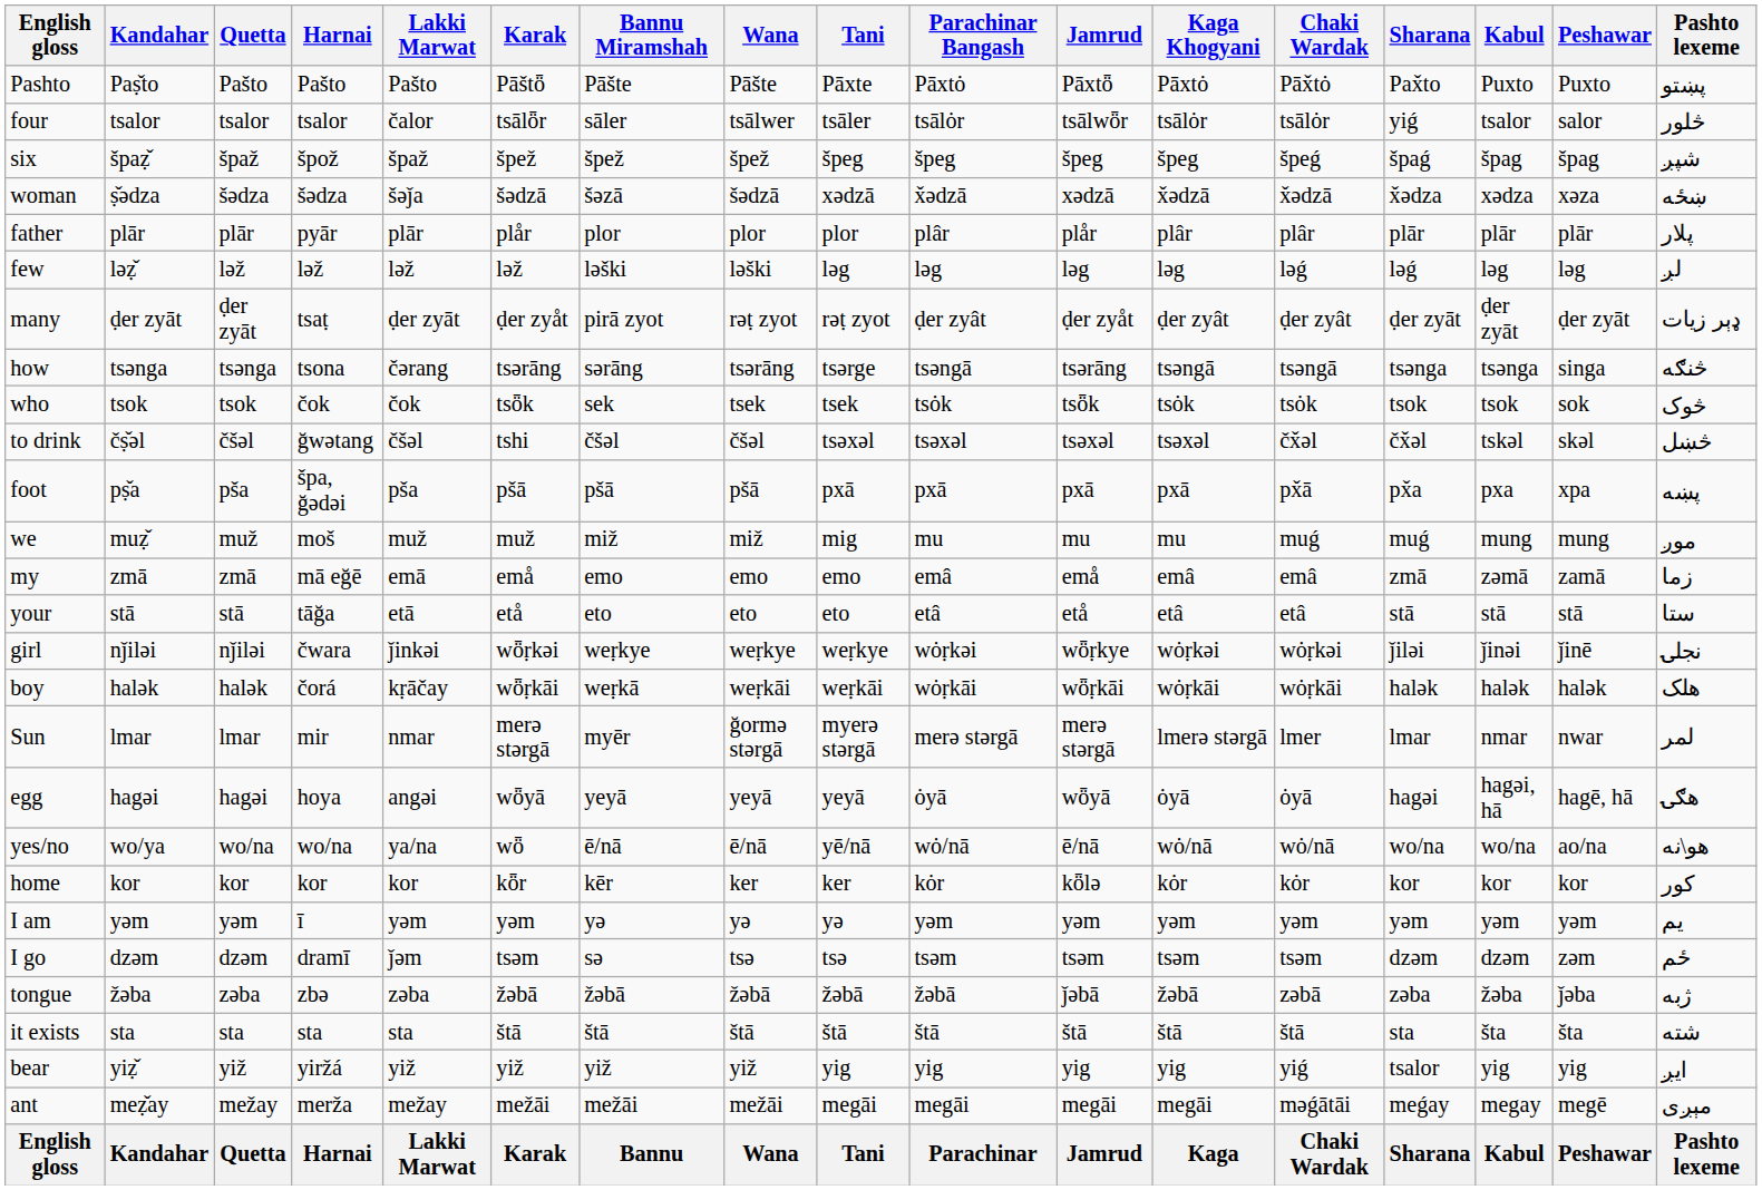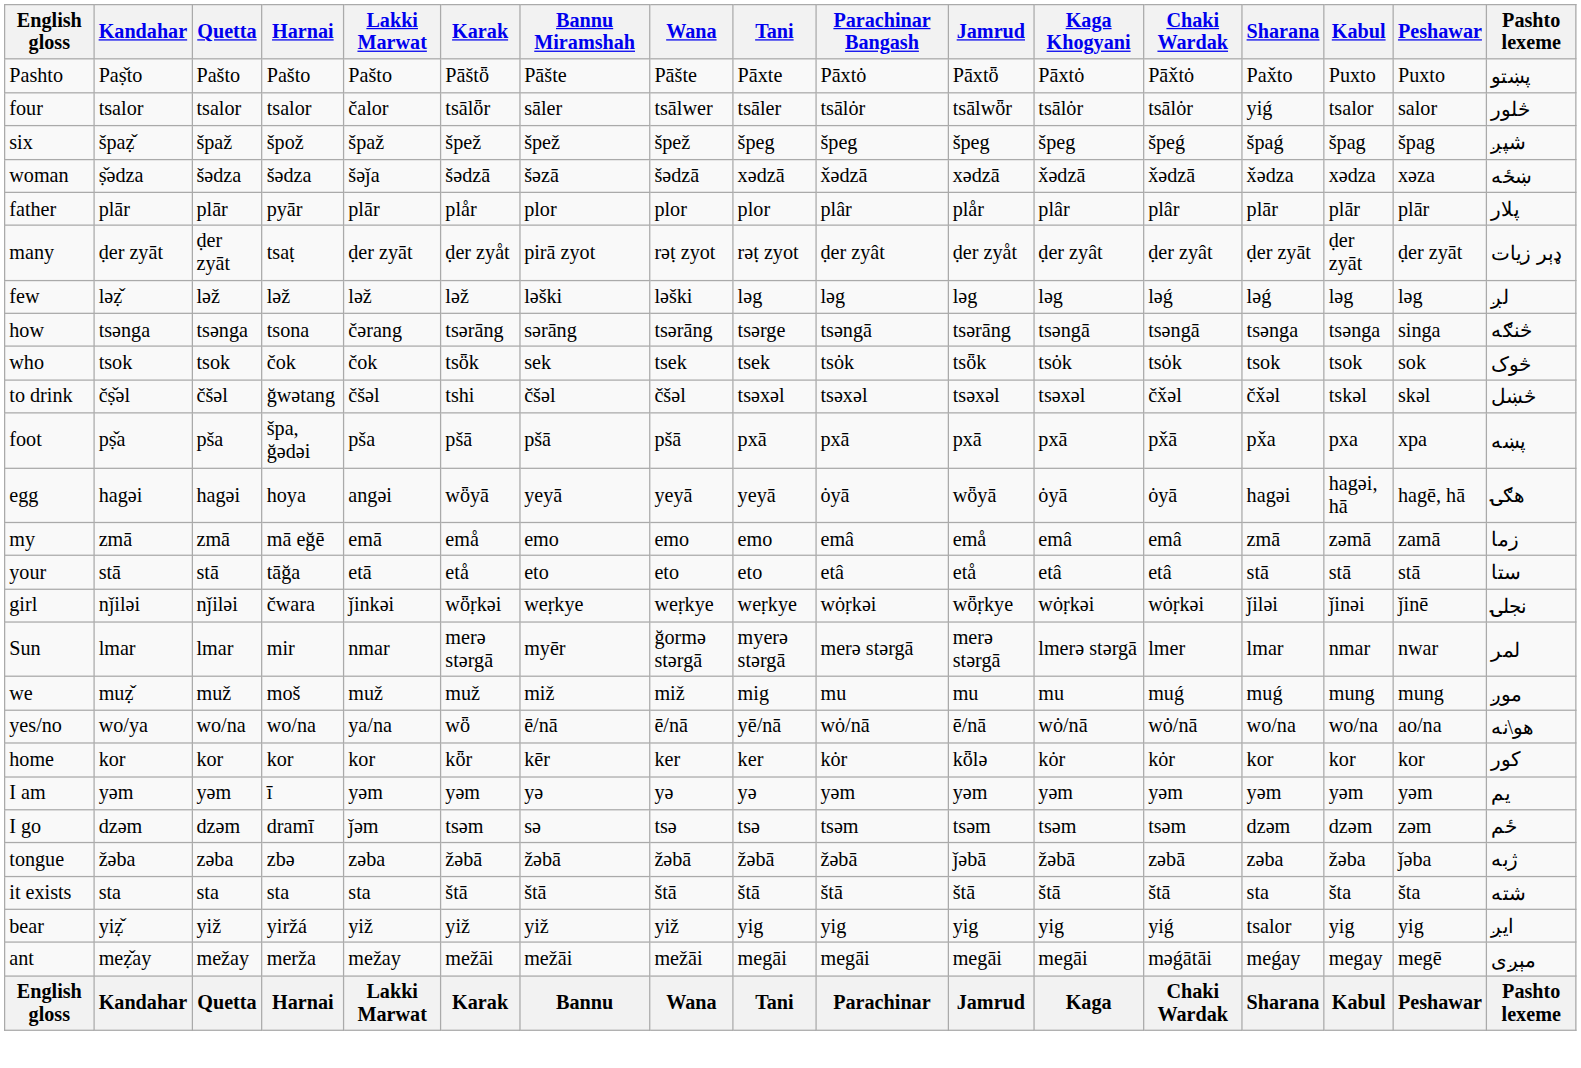 <table class="wikitable">
 <tr>
 <th>English gloss</th>
 <th><a href='#'>Kandahar</a></th>
 <th><a href='#'>Quetta</a></th>
 <th><a href='#'>Harnai</a></th>
 <th><a href='#'>Lakki Marwat</a></th>
 <th><a href='#'>Karak</a></th>
 <th><a href='#'>Bannu</a> <a href='#'>Miramshah</a></th>
 <th><a href='#'>Wana</a></th>
 <th><a href='#'>Tani</a></th>
 <th><a href='#'>Parachinar</a> <a href='#'>Bangash</a></th>
 <th><a href='#'>Jamrud</a></th>
 <th><a href='#'>Kaga</a> <a href='#'>Khogyani</a></th>
 <th><a href='#'>Chaki Wardak</a></th>
 <th><a href='#'>Sharana</a></th>
 <th><a href='#'>Kabul</a></th>
 <th><a href='#'>Peshawar</a></th>
 <th>Pashto lexeme</th>
 </tr>
 <tr>
 <td>Pashto</td>
 <td>Paṣ̌to</td>
 <td>Pašto</td>
 <td>Pašto</td>
 <td>Pašto</td>
 <td>Pāštȫ</td>
 <td>Pāšte</td>
 <td>Pāšte</td>
 <td>Pāxte</td>
 <td>Pāxtȯ</td>
 <td>Pāxtȫ</td>
 <td>Pāxtȯ</td>
 <td>Pāx̌tȯ</td>
 <td>Pax̌to</td>
 <td>Puxto</td>
 <td>Puxto</td>
 <td><span>پښتو</span></td>
 </tr>
 <tr>
 <td>four</td>
 <td>tsalor</td>
 <td>tsalor</td>
 <td>tsalor</td>
 <td>čalor</td>
 <td>tsālȫr</td>
 <td>sāler</td>
 <td>tsālwer</td>
 <td>tsāler</td>
 <td>tsālȯr</td>
 <td>tsālwȫr</td>
 <td>tsālȯr</td>
 <td>tsālȯr</td>
 <td>yiǵ</td>
 <td>tsalor</td>
 <td>salor</td>
 <td><span>څلور</span></td>
 </tr>
 <tr>
 <td>six</td>
 <td>špaẓ̌</td>
 <td>špaž</td>
 <td>špož</td>
 <td>špaž</td>
 <td>špež</td>
 <td>špež</td>
 <td>špež</td>
 <td>špeg</td>
 <td>špeg</td>
 <td>špeg</td>
 <td>špeg</td>
 <td>špeǵ</td>
 <td>špaǵ</td>
 <td>špag</td>
 <td>špag</td>
 <td><span>شپږ</span></td>
 </tr>
 <tr>
 <td>woman</td>
 <td>ṣ̌ədza</td>
 <td>šədza</td>
 <td>šədza</td>
 <td>šəǰa</td>
 <td>šədzā</td>
 <td>šəzā</td>
 <td>šədzā</td>
 <td>xədzā</td>
 <td>x̌ədzā</td>
 <td>xədzā</td>
 <td>x̌ədzā</td>
 <td>x̌ədzā</td>
 <td>x̌ədza</td>
 <td>xədza</td>
 <td>xəza</td>
 <td><span>ښځه</span></td>
 </tr>
 <tr>
 <td>father</td>
 <td>plār</td>
 <td>plār</td>
 <td>pyār</td>
 <td>plār</td>
 <td>plår</td>
 <td>plor</td>
 <td>plor</td>
 <td>plor</td>
 <td>plâr</td>
 <td>plår</td>
 <td>plâr</td>
 <td>plâr</td>
 <td>plār</td>
 <td>plār</td>
 <td>plār</td>
 <td><span>پلار</span></td>
 </tr>
 <tr>
+<td>many</td>
+<td>ḍer zyāt</td>
+<td>ḍer zyāt</td>
+<td>tsaṭ</td>
+<td>ḍer zyāt</td>
+<td>ḍer zyåt</td>
+<td>pirā zyot</td>
+<td>rəṭ zyot</td>
+<td>rəṭ zyot</td>
+<td>ḍer zyât</td>
+<td>ḍer zyåt</td>
+<td>ḍer zyât</td>
+<td>ḍer zyât</td>
+<td>ḍer zyāt</td>
+<td>ḍer zyāt</td>
+<td>ḍer zyāt</td>
+<td><span>ډېر زيات</span></td>
+</tr>
+<tr>
 <td>few</td>
 <td>ləẓ̌</td>
 <td>ləž</td>
 <td>ləž</td>
 <td>ləž</td>
 <td>ləž</td>
 <td>ləški</td>
 <td>ləški</td>
 <td>ləg</td>
 <td>ləg</td>
 <td>ləg</td>
 <td>ləg</td>
 <td>ləǵ</td>
 <td>ləǵ</td>
 <td>ləg</td>
 <td>ləg</td>
 <td><span>لږ</span></td>
-</tr>
-<tr>
-<td>many</td>
-<td>ḍer zyāt</td>
-<td>ḍer zyāt</td>
-<td>tsaṭ</td>
-<td>ḍer zyāt</td>
-<td>ḍer zyåt</td>
-<td>pirā zyot</td>
-<td>rəṭ zyot</td>
-<td>rəṭ zyot</td>
-<td>ḍer zyât</td>
-<td>ḍer zyåt</td>
-<td>ḍer zyât</td>
-<td>ḍer zyât</td>
-<td>ḍer zyāt</td>
-<td>ḍer zyāt</td>
-<td>ḍer zyāt</td>
-<td><span>ډېر زيات</span></td>
 </tr>
 <tr>
 <td>how</td>
 <td>tsənga</td>
 <td>tsənga</td>
 <td>tsona</td>
 <td>čərang</td>
 <td>tsərāng</td>
 <td>sərāng</td>
 <td>tsərāng</td>
 <td>tsərge</td>
 <td>tsəngā</td>
 <td>tsərāng</td>
 <td>tsəngā</td>
 <td>tsəngā</td>
 <td>tsənga</td>
 <td>tsənga</td>
 <td>singa</td>
 <td><span>څنګه</span></td>
 </tr>
 <tr>
 <td>who</td>
 <td>tsok</td>
 <td>tsok</td>
 <td>čok</td>
 <td>čok</td>
 <td>tsȫk</td>
 <td>sek</td>
 <td>tsek</td>
 <td>tsek</td>
 <td>tsȯk</td>
 <td>tsȫk</td>
 <td>tsȯk</td>
 <td>tsȯk</td>
 <td>tsok</td>
 <td>tsok</td>
 <td>sok</td>
 <td><span>څوک</span></td>
 </tr>
 <tr>
 <td>to drink</td>
 <td>čṣ̌əl</td>
 <td>čšəl</td>
 <td>ğwətang</td>
 <td>čšəl</td>
 <td>tshi</td>
 <td>čšəl</td>
 <td>čšəl</td>
 <td>tsəxəl</td>
 <td>tsəxəl</td>
 <td>tsəxəl</td>
 <td>tsəxəl</td>
 <td>čx̌əl</td>
 <td>čx̌əl</td>
 <td>tskəl</td>
 <td>skəl</td>
 <td><span>څښل</span></td>
 </tr>
 <tr>
 <td>foot</td>
 <td>pṣ̌a</td>
 <td>pša</td>
 <td>špa, ğədəi</td>
 <td>pša</td>
 <td>pšā</td>
 <td>pšā</td>
 <td>pšā</td>
 <td>pxā</td>
 <td>pxā</td>
 <td>pxā</td>
 <td>pxā</td>
 <td>px̌ā</td>
 <td>px̌a</td>
 <td>pxa</td>
 <td>xpa</td>
 <td><span>پښه</span></td>
 </tr>
 <tr>
-<td>we</td>
-<td>muẓ̌</td>
-<td>muž</td>
-<td>moš</td>
-<td>muž</td>
-<td>muž</td>
-<td>miž</td>
-<td>miž</td>
-<td>mig</td>
-<td>mu</td>
-<td>mu</td>
-<td>mu</td>
-<td>muǵ</td>
-<td>muǵ</td>
-<td>mung</td>
-<td>mung</td>
-<td><span>موږ</span></td>
+<td>egg</td>
+<td>hagəi</td>
+<td>hagəi</td>
+<td>hoya</td>
+<td>angəi</td>
+<td>wȫyā</td>
+<td>yeyā</td>
+<td>yeyā</td>
+<td>yeyā</td>
+<td>ȯyā</td>
+<td>wȫyā</td>
+<td>ȯyā</td>
+<td>ȯyā</td>
+<td>hagəi</td>
+<td>hagəi, hā</td>
+<td>hagē, hā</td>
+<td><span>هګۍ</span></td>
 </tr>
 <tr>
 <td>my</td>
 <td>zmā</td>
 <td>zmā</td>
 <td>mā eğē</td>
 <td>emā</td>
 <td>emå</td>
 <td>emo</td>
 <td>emo</td>
 <td>emo</td>
 <td>emâ</td>
 <td>emå</td>
 <td>emâ</td>
 <td>emâ</td>
 <td>zmā</td>
 <td>zəmā</td>
 <td>zamā</td>
 <td><span>زما</span></td>
 </tr>
 <tr>
 <td>your</td>
 <td>stā</td>
 <td>stā</td>
 <td>tāğa</td>
 <td>etā</td>
 <td>etå</td>
 <td>eto</td>
 <td>eto</td>
 <td>eto</td>
 <td>etâ</td>
 <td>etå</td>
 <td>etâ</td>
 <td>etâ</td>
 <td>stā</td>
 <td>stā</td>
 <td>stā</td>
 <td><span>ستا</span></td>
 </tr>
 <tr>
 <td>girl</td>
 <td>nǰiləi</td>
 <td>nǰiləi</td>
 <td>čwara</td>
 <td>ǰinkəi</td>
 <td>wȫṛkəi</td>
 <td>weṛkye</td>
 <td>weṛkye</td>
 <td>weṛkye</td>
 <td>wȯṛkəi</td>
 <td>wȫṛkye</td>
 <td>wȯṛkəi</td>
 <td>wȯṛkəi</td>
 <td>ǰiləi</td>
 <td>ǰinəi</td>
 <td>ǰinē</td>
 <td><span>نجلۍ</span></td>
 </tr>
 <tr>
-<td>boy</td>
-<td>halək</td>
-<td>halək</td>
-<td>čorá</td>
-<td>kṛāčay</td>
-<td>wȫṛkāi</td>
-<td>weṛkā</td>
-<td>weṛkāi</td>
-<td>weṛkāi</td>
-<td>wȯṛkāi</td>
-<td>wȫṛkāi</td>
-<td>wȯṛkāi</td>
-<td>wȯṛkāi</td>
-<td>halək</td>
-<td>halək</td>
-<td>halək</td>
-<td><span>هلک</span></td>
-</tr>
-<tr>
 <td>Sun</td>
 <td>lmar</td>
 <td>lmar</td>
 <td>mir</td>
 <td>nmar</td>
 <td>merə stərgā</td>
 <td>myēr</td>
 <td>ğormə stərgā</td>
 <td>myerə stərgā</td>
 <td>merə stərgā</td>
 <td>merə stərgā</td>
 <td>lmerə stərgā</td>
 <td>lmer</td>
 <td>lmar</td>
 <td>nmar</td>
 <td>nwar</td>
 <td><span>لمر</span></td>
 </tr>
 <tr>
-<td>egg</td>
-<td>hagəi</td>
-<td>hagəi</td>
-<td>hoya</td>
-<td>angəi</td>
-<td>wȫyā</td>
-<td>yeyā</td>
-<td>yeyā</td>
-<td>yeyā</td>
-<td>ȯyā</td>
-<td>wȫyā</td>
-<td>ȯyā</td>
-<td>ȯyā</td>
-<td>hagəi</td>
-<td>hagəi, hā</td>
-<td>hagē, hā</td>
-<td><span>هګۍ</span></td>
+<td>we</td>
+<td>muẓ̌</td>
+<td>muž</td>
+<td>moš</td>
+<td>muž</td>
+<td>muž</td>
+<td>miž</td>
+<td>miž</td>
+<td>mig</td>
+<td>mu</td>
+<td>mu</td>
+<td>mu</td>
+<td>muǵ</td>
+<td>muǵ</td>
+<td>mung</td>
+<td>mung</td>
+<td><span>موږ</span></td>
 </tr>
 <tr>
 <td>yes/no</td>
 <td>wo/ya</td>
 <td>wo/na</td>
 <td>wo/na</td>
 <td>ya/na</td>
 <td>wȫ</td>
 <td>ē/nā</td>
 <td>ē/nā</td>
 <td>yē/nā</td>
 <td>wȯ/nā</td>
 <td>ē/nā</td>
 <td>wȯ/nā</td>
 <td>wȯ/nā</td>
 <td>wo/na</td>
 <td>wo/na</td>
 <td>ao/na</td>
 <td><span>هو\نه</span></td>
 </tr>
 <tr>
 <td>home</td>
 <td>kor</td>
 <td>kor</td>
 <td>kor</td>
 <td>kor</td>
 <td>kȫr</td>
 <td>kēr</td>
 <td>ker</td>
 <td>ker</td>
 <td>kȯr</td>
 <td>kȫlə</td>
 <td>kȯr</td>
 <td>kȯr</td>
 <td>kor</td>
 <td>kor</td>
 <td>kor</td>
 <td><span>کور</span></td>
 </tr>
 <tr>
 <td>I am</td>
 <td>yəm</td>
 <td>yəm</td>
 <td>ī</td>
 <td>yəm</td>
 <td>yəm</td>
 <td>yə</td>
 <td>yə</td>
 <td>yə</td>
 <td>yəm</td>
 <td>yəm</td>
 <td>yəm</td>
 <td>yəm</td>
 <td>yəm</td>
 <td>yəm</td>
 <td>yəm</td>
 <td><span>یم</span></td>
 </tr>
 <tr>
 <td>I go</td>
 <td>dzəm</td>
 <td>dzəm</td>
 <td>dramī</td>
 <td>ǰəm</td>
 <td>tsəm</td>
 <td>sə</td>
 <td>tsə</td>
 <td>tsə</td>
 <td>tsəm</td>
 <td>tsəm</td>
 <td>tsəm</td>
 <td>tsəm</td>
 <td>dzəm</td>
 <td>dzəm</td>
 <td>zəm</td>
 <td><span>ځم</span></td>
 </tr>
 <tr>
 <td>tongue</td>
 <td>žəba</td>
 <td>zəba</td>
 <td>zbə</td>
 <td>zəba</td>
 <td>žəbā</td>
 <td>žəbā</td>
 <td>žəbā</td>
 <td>žəbā</td>
 <td>žəbā</td>
 <td>ǰəbā</td>
 <td>žəbā</td>
 <td>zəbā</td>
 <td>zəba</td>
 <td>žəba</td>
 <td>ǰəba</td>
 <td><span>ژبه</span></td>
 </tr>
 <tr>
 <td>it exists</td>
 <td>sta</td>
 <td>sta</td>
 <td>sta</td>
 <td>sta</td>
 <td>štā</td>
 <td>štā</td>
 <td>štā</td>
 <td>štā</td>
 <td>štā</td>
 <td>štā</td>
 <td>štā</td>
 <td>štā</td>
 <td>sta</td>
 <td>šta</td>
 <td>šta</td>
 <td><span>شته</span></td>
 </tr>
 <tr>
 <td>bear</td>
 <td>yiẓ̌</td>
 <td>yiž</td>
 <td>yiržá</td>
 <td>yiž</td>
 <td>yiž</td>
 <td>yiž</td>
 <td>yiž</td>
 <td>yig</td>
 <td>yig</td>
 <td>yig</td>
 <td>yig</td>
 <td>yiǵ</td>
 <td>tsalor</td>
 <td>yig</td>
 <td>yig</td>
 <td><span>ايږ</span></td>
 </tr>
 <tr>
 <td>ant</td>
 <td>meẓ̌ay</td>
 <td>mežay</td>
 <td>merža</td>
 <td>mežay</td>
 <td>mežāi</td>
 <td>mežāi</td>
 <td>mežāi</td>
 <td>megāi</td>
 <td>megāi</td>
 <td>megāi</td>
 <td>megāi</td>
 <td>məǵātāi</td>
 <td>meǵay</td>
 <td>megay</td>
 <td>megē</td>
 <td><span>مېږی</span></td>
 </tr>
 <tr>
 <th>English gloss</th>
 <th>Kandahar</th>
 <th>Quetta</th>
 <th>Harnai</th>
 <th>Lakki Marwat</th>
 <th>Karak</th>
 <th>Bannu</th>
 <th>Wana</th>
 <th>Tani</th>
 <th>Parachinar</th>
 <th>Jamrud</th>
 <th>Kaga</th>
 <th>Chaki Wardak</th>
 <th>Sharana</th>
 <th>Kabul</th>
 <th>Peshawar</th>
 <th>Pashto lexeme</th>
 </tr>
 </table>
